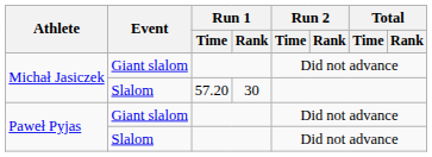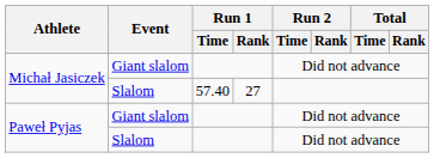 <table class="wikitable" style="font-size:90%; text-align:center">
 <tr>
 <th rowspan=2>Athlete</th>
 <th rowspan=2>Event</th>
 <th colspan=2>Run 1</th>
 <th colspan=2>Run 2</th>
 <th colspan=2>Total</th>
 </tr>
 <tr style="font-size:95%">
 <th>Time</th>
 <th>Rank</th>
 <th>Time</th>
 <th>Rank</th>
 <th>Time</th>
 <th>Rank</th>
 </tr>
 <tr>
 <td align=left rowspan=2><a href='#'>Michał Jasiczek</a></td>
 <td align=left><a href='#'>Giant slalom</a></td>
 <td colspan=2></td>
 <td colspan=4>Did not advance</td>
 </tr>
 <tr>
 <td align=left><a href='#'>Slalom</a></td>
-<td>57.20</td>
-<td>30</td>
+<td>57.40</td>
+<td>27</td>
 <td colspan=4></td>
 </tr>
 <tr>
 <td align=left rowspan=2><a href='#'>Paweł Pyjas</a></td>
 <td align=left><a href='#'>Giant slalom</a></td>
 <td colspan=2></td>
 <td colspan=4>Did not advance</td>
 </tr>
 <tr>
 <td align=left><a href='#'>Slalom</a></td>
 <td colspan=2></td>
 <td colspan=4>Did not advance</td>
 </tr>
 </table>
